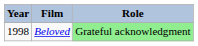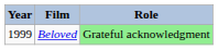 <table class="wikitable" style="font-size:95%;">
 <tr>
 <th style="background:#B0C4DE;">Year</th>
 <th style="background:#B0C4DE;">Film</th>
 <th style="background:#B0C4DE;">Role</th>
 </tr>
 <tr>
-<td>1998</td>
+<td>1999</td>
 <td><em><a href='#'>Beloved</a></em></td>
 <td style="background: lightgreen;">Grateful acknowledgment</td>
 </tr>
 </table>
